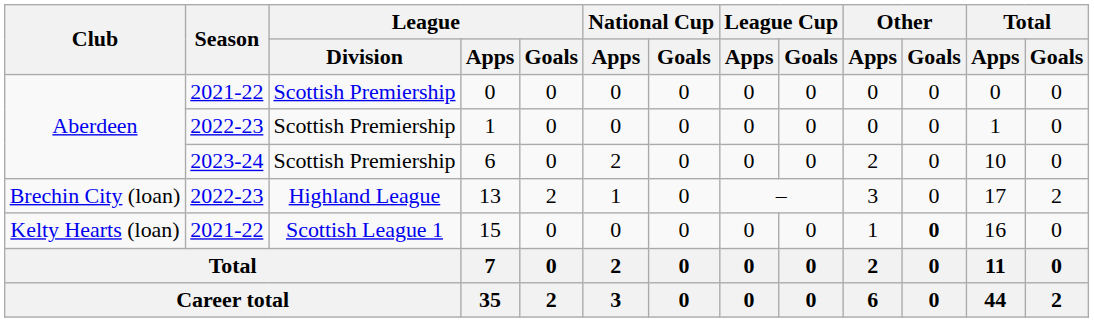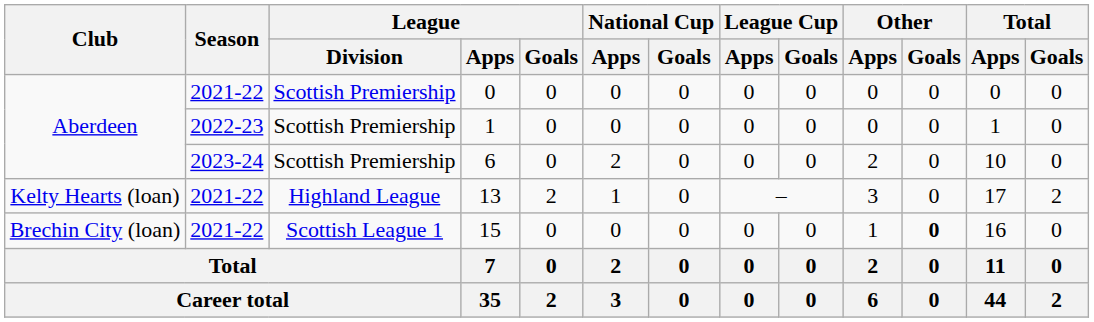 <table class="wikitable" style="text-align:center">
 <tr>
 <th rowspan="2">Club</th>
 <th rowspan="2">Season</th>
 <th colspan="3">League</th>
 <th colspan="2">National Cup</th>
 <th colspan="2">League Cup</th>
 <th colspan="2">Other</th>
 <th colspan="2">Total</th>
 </tr>
 <tr>
 <th>Division</th>
 <th>Apps</th>
 <th>Goals</th>
 <th>Apps</th>
 <th>Goals</th>
 <th>Apps</th>
 <th>Goals</th>
 <th>Apps</th>
 <th>Goals</th>
 <th>Apps</th>
 <th>Goals</th>
 </tr>
 <tr>
 <td rowspan="3"><a href='#'>Aberdeen</a></td>
 <td><a href='#'>2021-22</a></td>
 <td><a href='#'>Scottish Premiership</a></td>
 <td>0</td>
 <td>0</td>
 <td>0</td>
 <td>0</td>
 <td>0</td>
 <td>0</td>
 <td>0</td>
 <td>0</td>
 <td>0</td>
 <td>0</td>
 </tr>
 <tr>
 <td><a href='#'>2022-23</a></td>
 <td>Scottish Premiership</td>
 <td>1</td>
 <td>0</td>
 <td>0</td>
 <td>0</td>
 <td>0</td>
 <td>0</td>
 <td>0</td>
 <td>0</td>
 <td>1</td>
 <td>0</td>
 </tr>
 <tr>
 <td><a href='#'>2023-24</a></td>
 <td>Scottish Premiership</td>
 <td>6</td>
 <td>0</td>
 <td>2</td>
 <td>0</td>
 <td>0</td>
 <td>0</td>
 <td>2</td>
 <td>0</td>
 <td>10</td>
 <td>0</td>
 </tr>
 <tr>
-<td><a href='#'>Brechin City</a> (loan)</td>
-<td><a href='#'>2022-23</a></td>
+<td><a href='#'>Kelty Hearts</a> (loan)</td>
+<td><a href='#'>2021-22</a></td>
 <td><a href='#'>Highland League</a></td>
 <td>13</td>
 <td>2</td>
 <td>1</td>
 <td>0</td>
 <td colspan="2">–</td>
 <td>3</td>
 <td>0</td>
 <td>17</td>
 <td>2</td>
 </tr>
 <tr>
-<td><a href='#'>Kelty Hearts</a> (loan)</td>
+<td><a href='#'>Brechin City</a> (loan)</td>
 <td><a href='#'>2021-22</a></td>
 <td><a href='#'>Scottish League 1</a></td>
 <td>15</td>
 <td>0</td>
 <td>0</td>
 <td>0</td>
 <td>0</td>
 <td>0</td>
 <td>1</td>
 <td><strong>0</strong></td>
 <td>16</td>
 <td>0</td>
 </tr>
 <tr>
 <th colspan="3">Total</th>
 <th>7</th>
 <th>0</th>
 <th>2</th>
 <th>0</th>
 <th>0</th>
 <th>0</th>
 <th>2</th>
 <th>0</th>
 <th>11</th>
 <th>0</th>
 </tr>
 <tr>
 <th colspan="3">Career total</th>
 <th>35</th>
 <th>2</th>
 <th>3</th>
 <th>0</th>
 <th>0</th>
 <th>0</th>
 <th>6</th>
 <th>0</th>
 <th>44</th>
 <th>2</th>
 </tr>
 </table>
